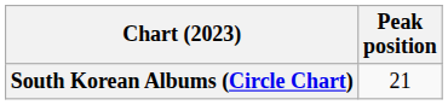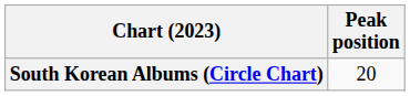 <table class="wikitable sortable plainrowheaders" style="text-align:center">
 <tr>
 <th scope="col">Chart (2023)</th>
 <th scope="col">Peak<br>position</th>
 </tr>
 <tr>
 <th scope="row">South Korean Albums (<a href='#'>Circle Chart</a>)</th>
-<td>21</td>
+<td>20</td>
 </tr>
 </table>
